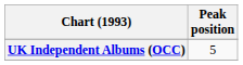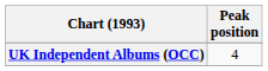 <table class="wikitable sortable plainrowheaders" style="text-align:center">
 <tr>
 <th scope="col">Chart (1993)</th>
 <th scope="col">Peak<br>position</th>
 </tr>
 <tr>
 </tr>
 <tr>
 </tr>
 <tr>
 </tr>
 <tr>
 <th scope="row"><a href='#'>UK Independent Albums</a> (<a href='#'>OCC</a>)</th>
-<td>5</td>
+<td>4</td>
 </tr>
 <tr>
 </tr>
 </table>
